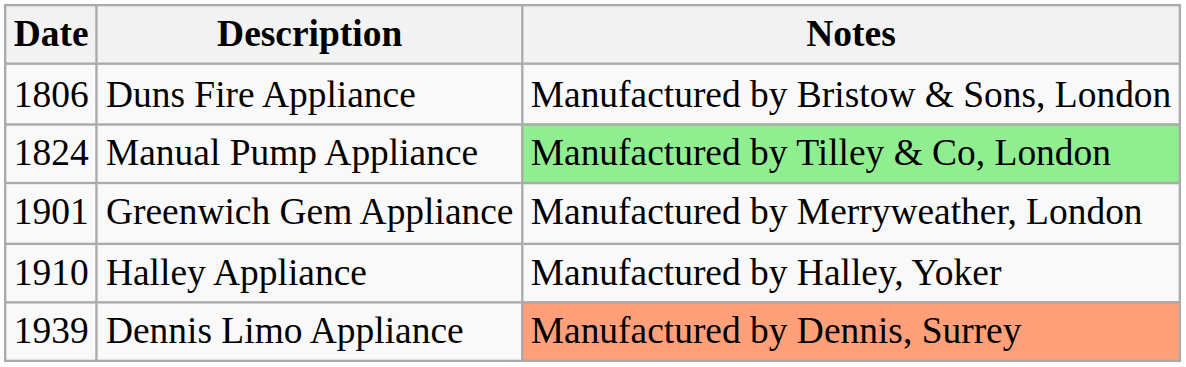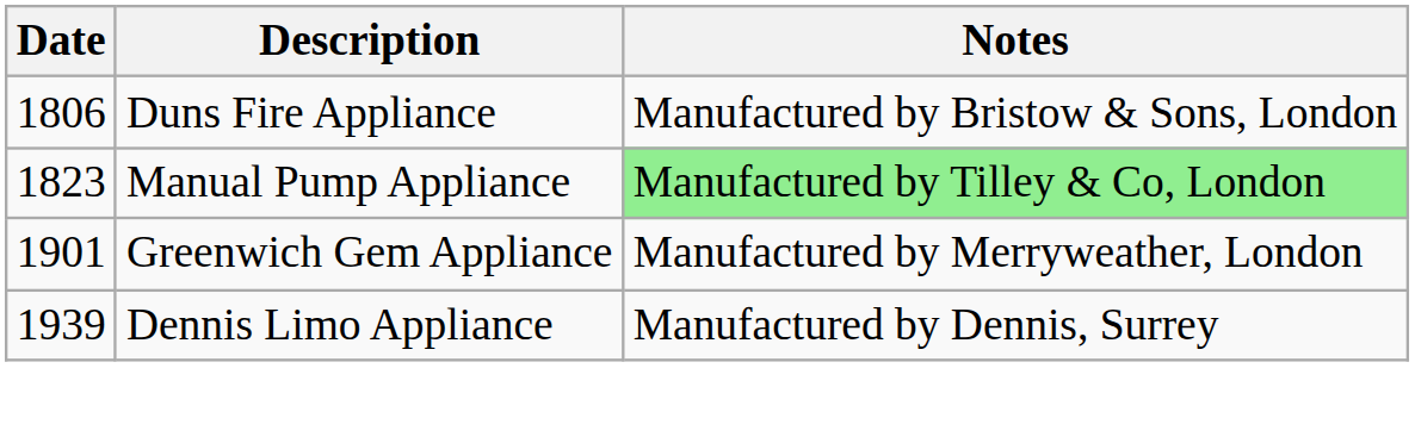 <table class="wikitable sortable">
 <tr>
 <th>Date</th>
 <th>Description</th>
 <th>Notes</th>
 </tr>
 <tr>
 <td>1806</td>
 <td>Duns Fire Appliance</td>
 <td>Manufactured by Bristow & Sons, London</td>
 </tr>
 <tr>
-<td>1824</td>
+<td>1823</td>
 <td>Manual Pump Appliance</td>
 <td style="background: lightgreen;">Manufactured by Tilley & Co, London</td>
 </tr>
 <tr>
 <td>1901</td>
 <td>Greenwich Gem Appliance</td>
 <td>Manufactured by Merryweather, London</td>
 </tr>
 <tr>
-<td>1910</td>
-<td>Halley Appliance</td>
-<td>Manufactured by Halley, Yoker</td>
-</tr>
-<tr>
 <td>1939</td>
 <td>Dennis Limo Appliance</td>
-<td style="background: lightsalmon;">Manufactured by Dennis, Surrey</td>
+<td>Manufactured by Dennis, Surrey</td>
 </tr>
 </table>
